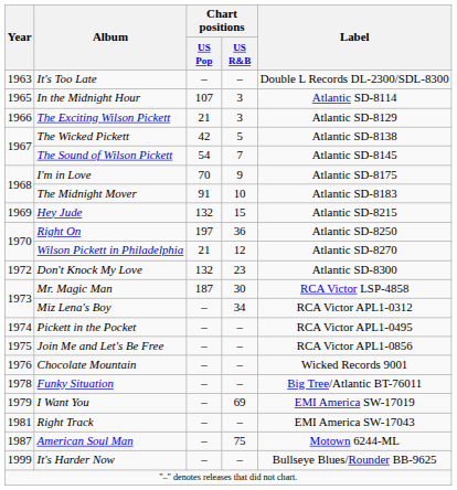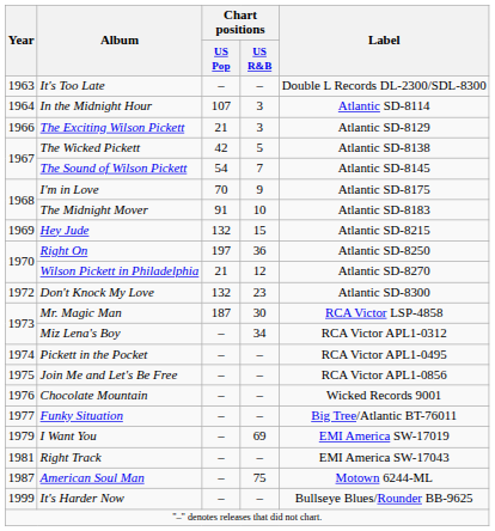 <table class="wikitable" style="text-align:center;">
 <tr>
 <th rowspan="2">Year</th>
 <th rowspan="2">Album</th>
 <th colspan="2">Chart positions</th>
 <th rowspan="2">Label</th>
 </tr>
 <tr>
 <th width="40"><small><a href='#'>US Pop</a></small><br></th>
 <th width="40"><small><a href='#'>US R&B</a></small><br></th>
 </tr>
 <tr>
 <td>1963</td>
 <td align="left"><em>It's Too Late</em></td>
 <td>–</td>
 <td>–</td>
 <td>Double L Records DL-2300/SDL-8300</td>
 </tr>
 <tr>
-<td>1965</td>
+<td>1964</td>
 <td align="left"><em>In the Midnight Hour</em></td>
 <td>107</td>
 <td>3</td>
 <td><a href='#'>Atlantic</a> SD-8114</td>
 </tr>
 <tr>
 <td>1966</td>
 <td align="left"><em><a href='#'>The Exciting Wilson Pickett</a></em></td>
 <td>21</td>
 <td>3</td>
 <td>Atlantic SD-8129</td>
 </tr>
 <tr>
 <td rowspan="2">1967</td>
 <td align="left"><em>The Wicked Pickett</em></td>
 <td>42</td>
 <td>5</td>
 <td>Atlantic SD-8138</td>
 </tr>
 <tr>
 <td align="left"><em><a href='#'>The Sound of Wilson Pickett</a></em></td>
 <td>54</td>
 <td>7</td>
 <td>Atlantic SD-8145</td>
 </tr>
 <tr>
 <td rowspan="2">1968</td>
 <td align="left"><em>I'm in Love</em></td>
 <td>70</td>
 <td>9</td>
 <td>Atlantic SD-8175</td>
 </tr>
 <tr>
 <td align="left"><em>The Midnight Mover</em></td>
 <td>91</td>
 <td>10</td>
 <td>Atlantic SD-8183</td>
 </tr>
 <tr>
 <td>1969</td>
 <td align="left"><em><a href='#'>Hey Jude</a></em></td>
 <td>132</td>
 <td>15</td>
 <td>Atlantic SD-8215</td>
 </tr>
 <tr>
 <td rowspan="2">1970</td>
 <td align="left"><em><a href='#'>Right On</a></em></td>
 <td>197</td>
 <td>36</td>
 <td>Atlantic SD-8250</td>
 </tr>
 <tr>
 <td align="left"><em><a href='#'>Wilson Pickett in Philadelphia</a></em></td>
 <td>21</td>
 <td>12</td>
 <td>Atlantic SD-8270</td>
 </tr>
 <tr>
 <td>1972</td>
 <td align="left"><em>Don't Knock My Love</em></td>
 <td>132</td>
 <td>23</td>
 <td>Atlantic SD-8300</td>
 </tr>
 <tr>
 <td rowspan="2">1973</td>
 <td align="left"><em>Mr. Magic Man</em></td>
 <td>187</td>
 <td>30</td>
 <td><a href='#'>RCA Victor</a> LSP-4858</td>
 </tr>
 <tr>
 <td align="left"><em>Miz Lena's Boy</em></td>
 <td>–</td>
 <td>34</td>
 <td>RCA Victor APL1-0312</td>
 </tr>
 <tr>
 <td>1974</td>
 <td align="left"><em>Pickett in the Pocket</em></td>
 <td>–</td>
 <td>–</td>
 <td>RCA Victor APL1-0495</td>
 </tr>
 <tr>
 <td>1975</td>
 <td align="left"><em>Join Me and Let's Be Free</em></td>
 <td>–</td>
 <td>–</td>
 <td>RCA Victor APL1-0856</td>
 </tr>
 <tr>
 <td>1976</td>
 <td align="left"><em>Chocolate Mountain</em></td>
 <td>–</td>
 <td>–</td>
 <td>Wicked Records 9001</td>
 </tr>
 <tr>
-<td>1978</td>
+<td>1977</td>
 <td align="left"><em><a href='#'>Funky Situation</a></em></td>
 <td>–</td>
 <td>–</td>
 <td><a href='#'>Big Tree</a>/Atlantic BT-76011</td>
 </tr>
 <tr>
 <td>1979</td>
 <td align="left"><em>I Want You</em></td>
 <td>–</td>
 <td>69</td>
 <td><a href='#'>EMI America</a> SW-17019</td>
 </tr>
 <tr>
 <td>1981</td>
 <td align="left"><em>Right Track</em></td>
 <td>–</td>
 <td>–</td>
 <td>EMI America SW-17043</td>
 </tr>
 <tr>
 <td>1987</td>
 <td align="left"><em><a href='#'>American Soul Man</a></em></td>
 <td>–</td>
 <td>75</td>
 <td><a href='#'>Motown</a> 6244-ML</td>
 </tr>
 <tr>
 <td>1999</td>
 <td align="left"><em>It's Harder Now</em></td>
 <td>–</td>
 <td>–</td>
 <td>Bullseye Blues/<a href='#'>Rounder</a> BB-9625</td>
 </tr>
 <tr>
 <td colspan="6" style="text-align:center; font-size:9pt;">"–" denotes releases that did not chart.</td>
 </tr>
 </table>
